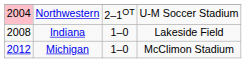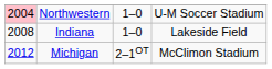 <table class="wikitable" style="text-align:center;">
 <tr align="center">
 </tr>
 <tr>
 <td style="background: pink;">2004</td>
 <td><a href='#'>Northwestern</a></td>
-<td>2–1<sup>OT</sup></td>
+<td>1–0</td>
 <td>U-M Soccer Stadium</td>
 </tr>
 <tr>
 <td>2008</td>
 <td><a href='#'>Indiana</a></td>
 <td>1–0</td>
 <td>Lakeside Field</td>
 </tr>
 <tr>
 <td><a href='#'>2012</a></td>
 <td><a href='#'>Michigan</a></td>
-<td>1–0</td>
+<td>2–1<sup>OT</sup></td>
 <td>McClimon Stadium</td>
 </tr>
 </table>
